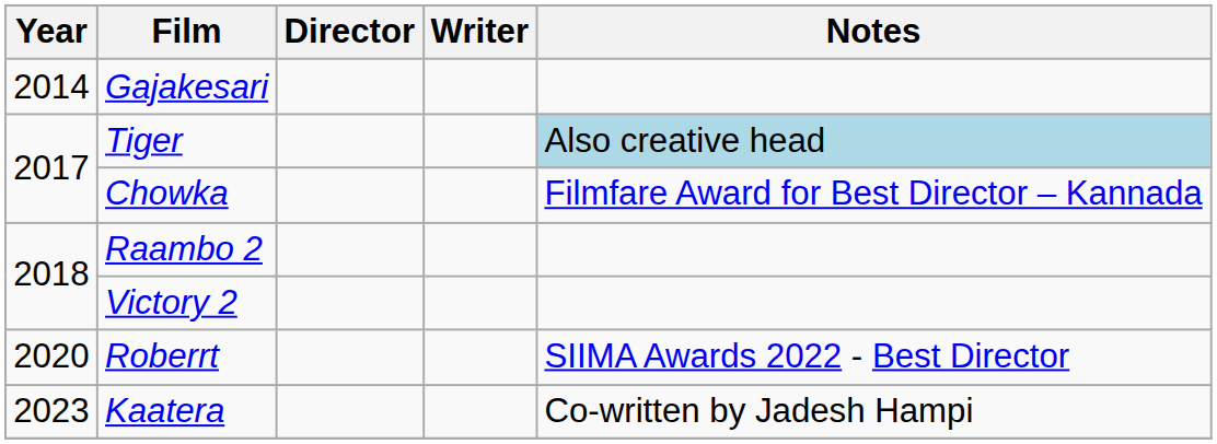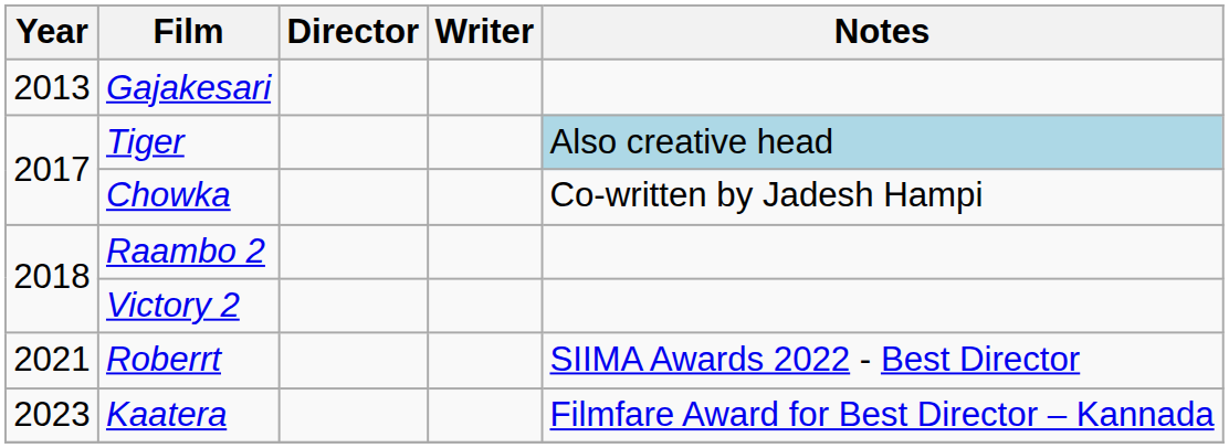 <table class="wikitable sortable ">
 <tr>
 <th scope="col">Year</th>
 <th scope="col">Film</th>
 <th scope="col">Director</th>
 <th scope="col">Writer</th>
 <th scope="col">Notes</th>
 </tr>
 <tr>
-<td>2014</td>
+<td>2013</td>
 <td><em><a href='#'>Gajakesari</a></em></td>
 <td></td>
 <td></td>
 <td></td>
 </tr>
 <tr>
 <td rowspan=2>2017</td>
 <td><em><a href='#'>Tiger</a></em></td>
 <td></td>
 <td></td>
 <td style="background: lightblue;">Also creative head</td>
 </tr>
 <tr>
 <td><em><a href='#'>Chowka</a></em></td>
 <td></td>
 <td></td>
-<td><a href='#'>Filmfare Award for Best Director – Kannada</a></td>
+<td>Co-written by Jadesh Hampi</td>
 </tr>
 <tr>
 <td rowspan=2>2018</td>
 <td><em><a href='#'>Raambo 2</a></em></td>
 <td></td>
 <td></td>
 <td></td>
 </tr>
 <tr>
 <td><em><a href='#'>Victory 2</a></em></td>
 <td></td>
 <td></td>
 <td></td>
 </tr>
 <tr>
-<td>2020</td>
+<td>2021</td>
 <td><em><a href='#'>Roberrt</a></em></td>
 <td></td>
 <td></td>
 <td><a href='#'>SIIMA Awards 2022</a> - <a href='#'>Best Director</a></td>
 </tr>
 <tr>
 <td>2023</td>
 <td><em><a href='#'>Kaatera</a></em></td>
 <td></td>
 <td></td>
-<td>Co-written by Jadesh Hampi</td>
+<td><a href='#'>Filmfare Award for Best Director – Kannada</a></td>
 </tr>
 <tr>
 </tr>
 </table>
